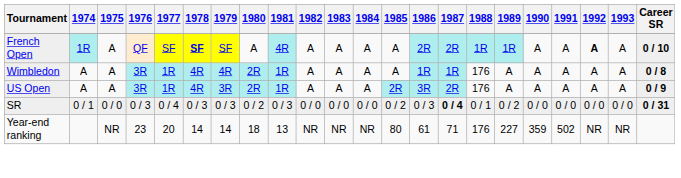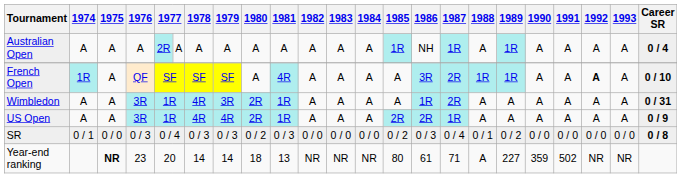 <table class="wikitable" style=font-size:97%>
 <tr bgcolor="#efefef">
 <th>Tournament</th>
 <th><a href='#'>1974</a></th>
 <th><a href='#'>1975</a></th>
 <th><a href='#'>1976</a></th>
 <th colspan="2"><a href='#'>1977</a></th>
 <th><a href='#'>1978</a></th>
 <th><a href='#'>1979</a></th>
 <th><a href='#'>1980</a></th>
 <th><a href='#'>1981</a></th>
 <th><a href='#'>1982</a></th>
 <th><a href='#'>1983</a></th>
 <th><a href='#'>1984</a></th>
 <th><a href='#'>1985</a></th>
 <th><a href='#'>1986</a></th>
 <th><a href='#'>1987</a></th>
 <th><a href='#'>1988</a></th>
 <th><a href='#'>1989</a></th>
 <th><a href='#'>1990</a></th>
 <th><a href='#'>1991</a></th>
 <th><a href='#'>1992</a></th>
 <th><a href='#'>1993</a></th>
 <th>Career SR</th>
 </tr>
 <tr>
+<td style="background:#EFEFEF;"><a href='#'>Australian Open</a></td>
+<td align="center">A</td>
+<td align="center">A</td>
+<td align="center">A</td>
+<td align="center" style="background:#afeeee;"><a href='#'>2R</a></td>
+<td align="center">A</td>
+<td align="center">A</td>
+<td align="center">A</td>
+<td align="center">A</td>
+<td align="center">A</td>
+<td align="center">A</td>
+<td align="center">A</td>
+<td align="center">A</td>
+<td align="center" style="background:#afeeee;"><a href='#'>1R</a></td>
+<td align="center">NH</td>
+<td align="center" style="background:#afeeee;"><a href='#'>1R</a></td>
+<td align="center">A</td>
+<td align="center" style="background:#afeeee;"><a href='#'>1R</a></td>
+<td align="center">A</td>
+<td align="center">A</td>
+<td align="center">A</td>
+<td align="center">A</td>
+<td align="center" style="background:#EFEFEF;"><strong>0 / 4</strong></td>
+</tr>
+<tr>
 </tr>
 <tr>
 <td style="background:#EFEFEF;"><a href='#'>French Open</a></td>
 <td align="center" style="background:#afeeee;"><a href='#'>1R</a></td>
 <td align="center">A</td>
 <td align="center" style="background:#ffebcd;"><a href='#'>QF</a></td>
 <td colspan="2" align="center" style="background:yellow;"><a href='#'>SF</a></td>
-<td align="center" style="background:yellow;"><strong><a href='#'>SF</a></strong></td>
+<td align="center" style="background:yellow;"><a href='#'>SF</a></td>
 <td align="center" style="background:yellow;"><a href='#'>SF</a></td>
 <td align="center">A</td>
 <td align="center" style="background:#afeeee;"><a href='#'>4R</a></td>
 <td align="center">A</td>
 <td align="center">A</td>
 <td align="center">A</td>
 <td align="center">A</td>
-<td align="center" style="background:#afeeee;"><a href='#'>2R</a></td>
+<td align="center" style="background:#afeeee;"><a href='#'>3R</a></td>
 <td align="center" style="background:#afeeee;"><a href='#'>2R</a></td>
 <td align="center" style="background:#afeeee;"><a href='#'>1R</a></td>
 <td align="center" style="background:#afeeee;"><a href='#'>1R</a></td>
 <td align="center">A</td>
 <td align="center">A</td>
 <td align="center"><strong>A</strong></td>
 <td align="center">A</td>
 <td align="center" style="background:#EFEFEF;"><strong>0 / 10</strong></td>
 </tr>
 <tr>
 <td style="background:#EFEFEF;"><a href='#'>Wimbledon</a></td>
 <td align="center">A</td>
 <td align="center">A</td>
 <td align="center" style="background:#afeeee;"><a href='#'>3R</a></td>
 <td colspan="2" align="center" style="background:#afeeee;"><a href='#'>1R</a></td>
 <td align="center" style="background:#afeeee;"><a href='#'>4R</a></td>
-<td align="center" style="background:#afeeee;"><a href='#'>4R</a></td>
+<td align="center" style="background:#afeeee;"><a href='#'>3R</a></td>
 <td align="center" style="background:#afeeee;"><a href='#'>2R</a></td>
 <td align="center" style="background:#afeeee;"><a href='#'>1R</a></td>
 <td align="center">A</td>
 <td align="center">A</td>
 <td align="center">A</td>
 <td align="center">A</td>
 <td align="center" style="background:#afeeee;"><a href='#'>1R</a></td>
-<td align="center" style="background:#afeeee;"><a href='#'>1R</a></td>
-<td align="center">176</td>
+<td align="center" style="background:#afeeee;"><a href='#'>2R</a></td>
 <td align="center">A</td>
 <td align="center">A</td>
 <td align="center">A</td>
 <td align="center">A</td>
 <td align="center">A</td>
-<td align="center" style="background:#EFEFEF;"><strong>0 / 8</strong></td>
+<td align="center">A</td>
+<td align="center" style="background:#EFEFEF;"><strong>0 / 31</strong></td>
 </tr>
 <tr>
 <td style="background:#EFEFEF;"><a href='#'>US Open</a></td>
 <td align="center">A</td>
 <td align="center">A</td>
 <td align="center" style="background:#afeeee;"><a href='#'>3R</a></td>
 <td colspan="2" align="center" style="background:#afeeee;"><a href='#'>1R</a></td>
 <td align="center" style="background:#afeeee;"><a href='#'>4R</a></td>
-<td align="center" style="background:#afeeee;"><a href='#'>3R</a></td>
+<td align="center" style="background:#afeeee;"><a href='#'>4R</a></td>
 <td align="center" style="background:#afeeee;"><a href='#'>2R</a></td>
 <td align="center" style="background:#afeeee;"><a href='#'>1R</a></td>
 <td align="center">A</td>
 <td align="center">A</td>
 <td align="center">A</td>
 <td align="center" style="background:#afeeee;"><a href='#'>2R</a></td>
-<td align="center" style="background:#afeeee;"><a href='#'>3R</a></td>
 <td align="center" style="background:#afeeee;"><a href='#'>2R</a></td>
-<td align="center">176</td>
+<td align="center" style="background:#afeeee;"><a href='#'>1R</a></td>
+<td align="center">A</td>
 <td align="center">A</td>
 <td align="center">A</td>
 <td align="center">A</td>
 <td align="center">A</td>
 <td align="center">A</td>
 <td align="center" style="background:#EFEFEF;"><strong>0 / 9</strong></td>
 </tr>
 <tr>
 <td style="background:#EFEFEF;">SR</td>
 <td align="center" style="background:#EFEFEF;">0 / 1</td>
 <td align="center" style="background:#EFEFEF;">0 / 0</td>
 <td align="center" style="background:#EFEFEF;">0 / 3</td>
 <td colspan="2" align="center" style="background:#EFEFEF;">0 / 4</td>
 <td align="center" style="background:#EFEFEF;">0 / 3</td>
 <td align="center" style="background:#EFEFEF;">0 / 3</td>
 <td align="center" style="background:#EFEFEF;">0 / 2</td>
 <td align="center" style="background:#EFEFEF;">0 / 3</td>
 <td align="center" style="background:#EFEFEF;">0 / 0</td>
 <td align="center" style="background:#EFEFEF;">0 / 0</td>
 <td align="center" style="background:#EFEFEF;">0 / 0</td>
 <td align="center" style="background:#EFEFEF;">0 / 2</td>
 <td align="center" style="background:#EFEFEF;">0 / 3</td>
-<td align="center" style="background:#EFEFEF;"><strong>0 / 4</strong></td>
+<td align="center" style="background:#EFEFEF;">0 / 4</td>
 <td align="center" style="background:#EFEFEF;">0 / 1</td>
 <td align="center" style="background:#EFEFEF;">0 / 2</td>
 <td align="center" style="background:#EFEFEF;">0 / 0</td>
 <td align="center" style="background:#EFEFEF;">0 / 0</td>
 <td align="center" style="background:#EFEFEF;">0 / 0</td>
 <td align="center" style="background:#EFEFEF;">0 / 0</td>
-<td align="center" style="background:#EFEFEF;"><strong>0 / 31</strong></td>
+<td align="center" style="background:#EFEFEF;"><strong>0 / 8</strong></td>
 </tr>
 <tr>
 <td align=left>Year-end ranking</td>
 <td align="center"></td>
-<td align="center">NR</td>
+<td align="center"><strong>NR</strong></td>
 <td align="center">23</td>
 <td colspan="2" align="center">20</td>
 <td align="center">14</td>
 <td align="center">14</td>
 <td align="center">18</td>
 <td align="center">13</td>
 <td align="center">NR</td>
 <td align="center">NR</td>
 <td align="center">NR</td>
 <td align="center">80</td>
 <td align="center">61</td>
 <td align="center">71</td>
-<td align="center">176</td>
+<td align="center">A</td>
 <td align="center">227</td>
 <td align="center">359</td>
 <td align="center">502</td>
 <td align="center">NR</td>
 <td align="center">NR</td>
 </tr>
 </table>
